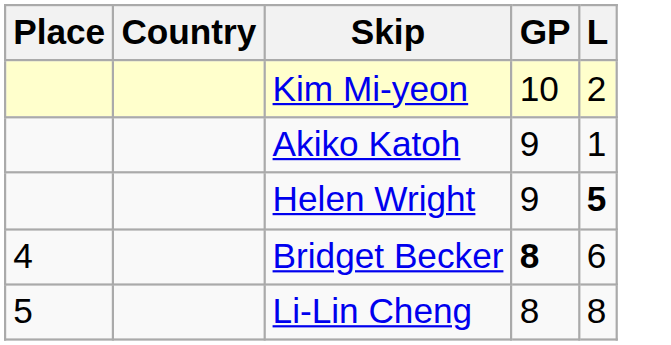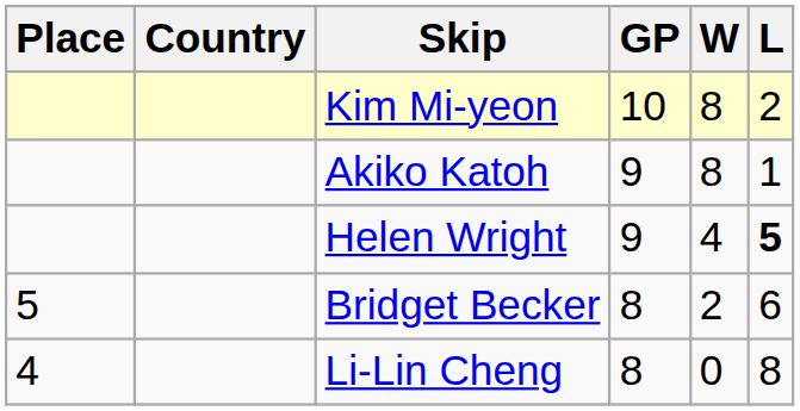 <table class="wikitable">
 <tr>
 <th>Place</th>
 <th>Country</th>
 <th>Skip</th>
 <th>GP</th>
+<th>W</th>
 <th>L</th>
 </tr>
 <tr bgcolor=#ffffcc>
 <td></td>
 <td></td>
 <td><a href='#'>Kim Mi-yeon</a></td>
 <td>10</td>
+<td>8</td>
 <td>2</td>
 </tr>
 <tr>
 <td></td>
 <td></td>
 <td><a href='#'>Akiko Katoh</a></td>
 <td>9</td>
+<td>8</td>
 <td>1</td>
 </tr>
 <tr>
 <td></td>
 <td></td>
 <td><a href='#'>Helen Wright</a></td>
 <td>9</td>
+<td>4</td>
 <td><strong>5</strong></td>
+</tr>
+<tr>
+<td>5</td>
+<td></td>
+<td><a href='#'>Bridget Becker</a></td>
+<td>8</td>
+<td>2</td>
+<td>6</td>
 </tr>
 <tr>
 <td>4</td>
 <td></td>
-<td><a href='#'>Bridget Becker</a></td>
-<td><strong>8</strong></td>
-<td>6</td>
-</tr>
-<tr>
-<td>5</td>
-<td></td>
 <td><a href='#'>Li-Lin Cheng</a></td>
 <td>8</td>
+<td>0</td>
 <td>8</td>
 </tr>
 </table>
